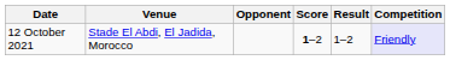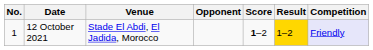 <table class="wikitable sortable">
 <tr>
+<th scope="col">No.</th>
 <th scope="col">Date</th>
 <th scope="col">Venue</th>
 <th scope="col">Opponent</th>
 <th scope="col">Score</th>
 <th scope="col">Result</th>
 <th scope="col">Competition</th>
 </tr>
 <tr>
+<td align="center">1</td>
 <td>12 October 2021</td>
 <td><a href='#'>Stade El Abdi</a>, <a href='#'>El Jadida</a>, Morocco</td>
 <td></td>
 <td align="center"><strong>1</strong>–2</td>
-<td "text-align:center">1–2</td>
+<td "text-align:center" style="background: gold;">1–2</td>
 <td style="background: lavender;"><a href='#'>Friendly</a></td>
 </tr>
 </table>
